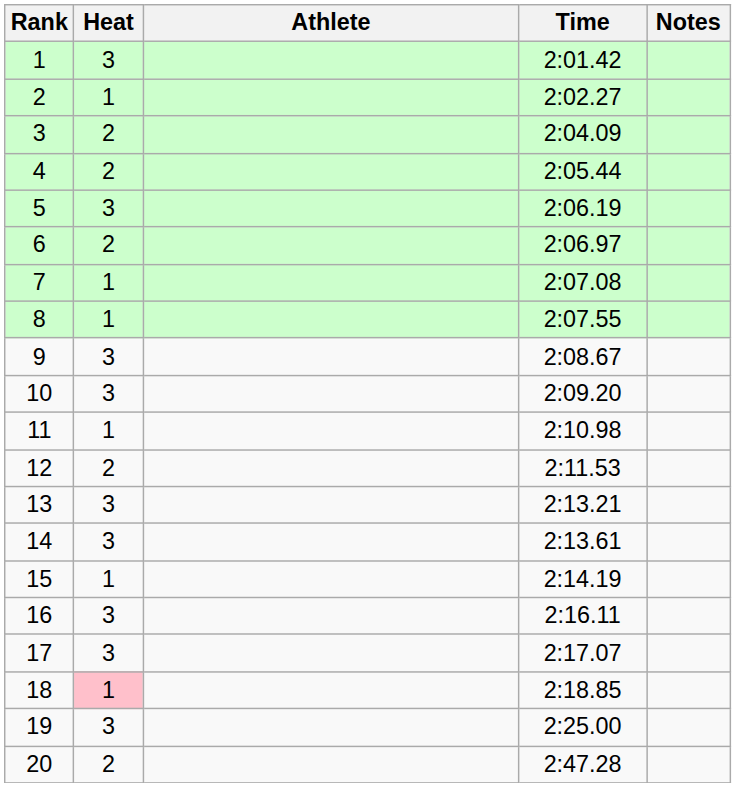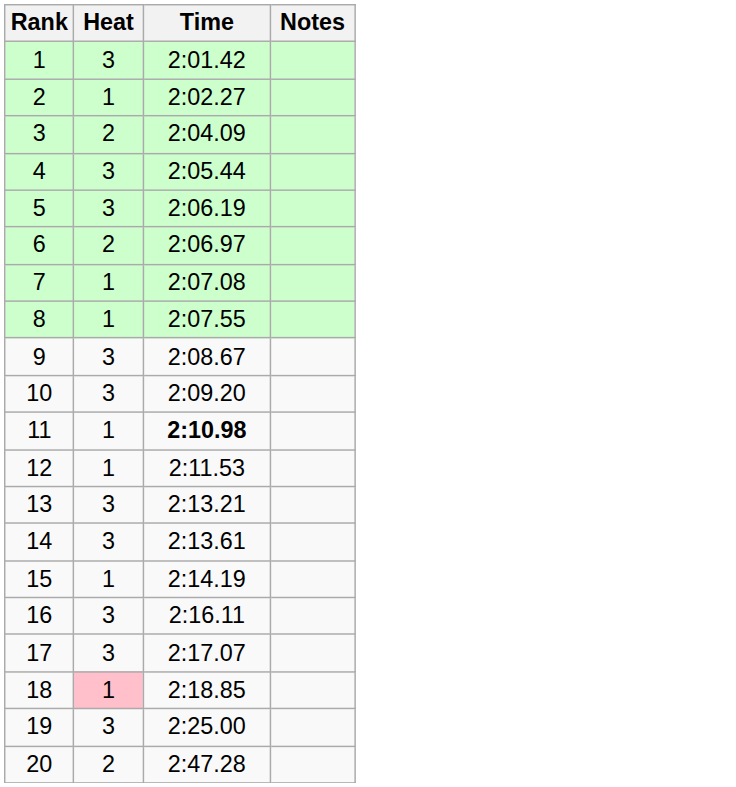 <table class="wikitable" style="text-align:center">
 <tr>
 <th width=40>Rank</th>
 <th width=40>Heat</th>
-<th width=250>Athlete</th>
 <th width=80>Time</th>
 <th width=50>Notes</th>
 </tr>
 <tr bgcolor="ccffcc">
 <td>1</td>
 <td>3</td>
-<td align=left></td>
 <td>2:01.42</td>
 <td></td>
 </tr>
 <tr bgcolor="ccffcc">
 <td>2</td>
 <td>1</td>
-<td align=left></td>
 <td>2:02.27</td>
 <td></td>
 </tr>
 <tr bgcolor="ccffcc">
 <td>3</td>
 <td>2</td>
-<td align=left></td>
 <td>2:04.09</td>
 <td></td>
 </tr>
 <tr bgcolor="ccffcc">
 <td>4</td>
-<td>2</td>
-<td align=left></td>
+<td>3</td>
 <td>2:05.44</td>
 <td></td>
 </tr>
 <tr bgcolor="ccffcc">
 <td>5</td>
 <td>3</td>
-<td align=left></td>
 <td>2:06.19</td>
 <td></td>
 </tr>
 <tr bgcolor="ccffcc">
 <td>6</td>
 <td>2</td>
-<td align=left></td>
 <td>2:06.97</td>
 <td></td>
 </tr>
 <tr bgcolor="ccffcc">
 <td>7</td>
 <td>1</td>
-<td align=left></td>
 <td>2:07.08</td>
 <td></td>
 </tr>
 <tr bgcolor="ccffcc">
 <td>8</td>
 <td>1</td>
-<td align=left></td>
 <td>2:07.55</td>
 <td></td>
 </tr>
 <tr>
 <td>9</td>
 <td>3</td>
-<td align=left></td>
 <td>2:08.67</td>
 <td></td>
 </tr>
 <tr>
 <td>10</td>
 <td>3</td>
-<td align=left></td>
 <td>2:09.20</td>
 <td></td>
 </tr>
 <tr>
 <td>11</td>
 <td>1</td>
-<td align=left></td>
-<td>2:10.98</td>
+<td><strong>2:10.98</strong></td>
 <td></td>
 </tr>
 <tr>
 <td>12</td>
-<td>2</td>
-<td align=left></td>
+<td>1</td>
 <td>2:11.53</td>
 <td></td>
 </tr>
 <tr>
 <td>13</td>
 <td>3</td>
-<td align=left></td>
 <td>2:13.21</td>
 <td></td>
 </tr>
 <tr>
 <td>14</td>
 <td>3</td>
-<td align=left></td>
 <td>2:13.61</td>
 <td></td>
 </tr>
 <tr>
 <td>15</td>
 <td>1</td>
-<td align=left></td>
 <td>2:14.19</td>
 <td></td>
 </tr>
 <tr>
 <td>16</td>
 <td>3</td>
-<td align=left></td>
 <td>2:16.11</td>
 <td></td>
 </tr>
 <tr>
 <td>17</td>
 <td>3</td>
-<td align=left></td>
 <td>2:17.07</td>
 <td></td>
 </tr>
 <tr>
 <td>18</td>
 <td style="background: pink;">1</td>
-<td align=left></td>
 <td>2:18.85</td>
 <td></td>
 </tr>
 <tr>
 <td>19</td>
 <td>3</td>
-<td align=left></td>
 <td>2:25.00</td>
 <td></td>
 </tr>
 <tr>
 <td>20</td>
 <td>2</td>
-<td align=left></td>
 <td>2:47.28</td>
 <td></td>
 </tr>
 </table>
